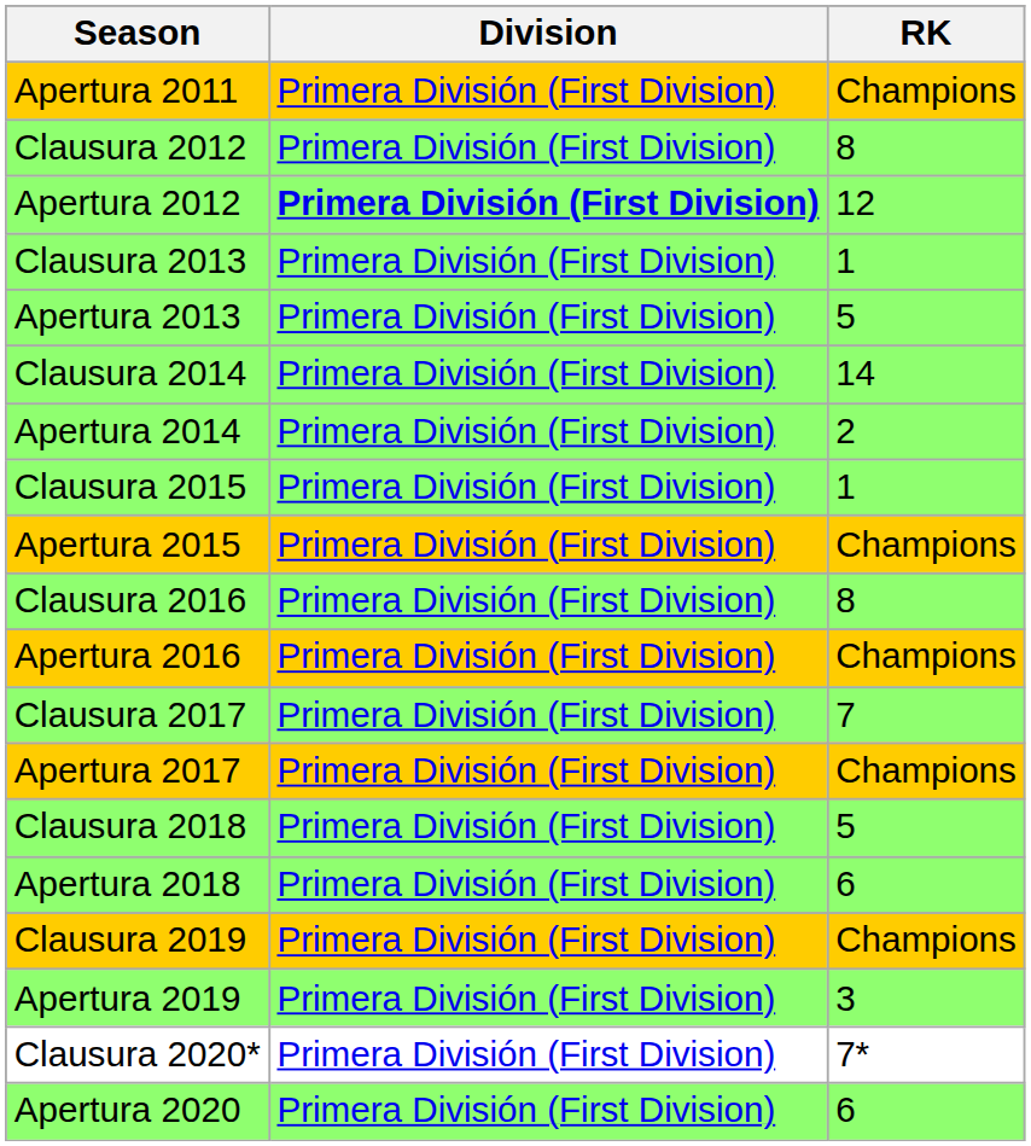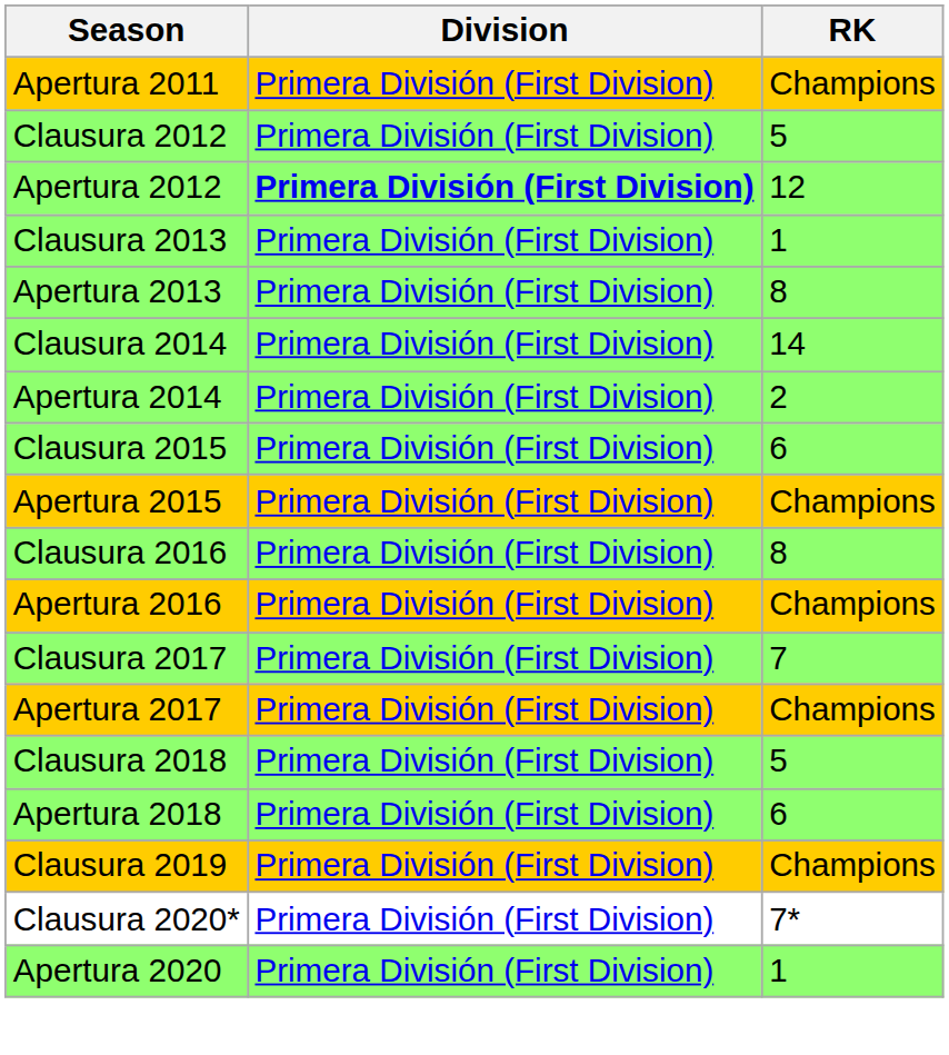 <table class="wikitable">
 <tr style="background:#f0f6fa;">
 <th>Season</th>
 <th>Division</th>
 <th>RK</th>
 </tr>
 <tr>
 <td style="background:#fc0;">Apertura 2011</td>
 <td style="background:#fc0;"><a href='#'>Primera División (First Division)</a></td>
 <td style="background:#fc0;">Champions</td>
 </tr>
 <tr>
 <td style="background:#8FFF6F;">Clausura 2012</td>
 <td style="background:#8FFF6F;"><a href='#'>Primera División (First Division)</a></td>
-<td style="background:#8FFF6F;">8</td>
+<td style="background:#8FFF6F;">5</td>
 </tr>
 <tr>
 <td style="background:#8FFF6F;">Apertura 2012</td>
 <td style="background:#8FFF6F;"><strong><a href='#'>Primera División (First Division)</a></strong></td>
 <td style="background:#8FFF6F;">12</td>
 </tr>
 <tr>
 <td style="background:#8FFF6F;">Clausura 2013</td>
 <td style="background:#8FFF6F;"><a href='#'>Primera División (First Division)</a></td>
 <td style="background:#8FFF6F;">1</td>
 </tr>
 <tr>
 <td style="background:#8FFF6F;">Apertura 2013</td>
 <td style="background:#8FFF6F;"><a href='#'>Primera División (First Division)</a></td>
-<td style="background:#8FFF6F;">5</td>
+<td style="background:#8FFF6F;">8</td>
 </tr>
 <tr>
 <td style="background:#8FFF6F;">Clausura 2014</td>
 <td style="background:#8FFF6F;"><a href='#'>Primera División (First Division)</a></td>
 <td style="background:#8FFF6F;">14</td>
 </tr>
 <tr>
 <td style="background:#8FFF6F;">Apertura 2014</td>
 <td style="background:#8FFF6F;"><a href='#'>Primera División (First Division)</a></td>
 <td style="background:#8FFF6F;">2</td>
 </tr>
 <tr>
 <td style="background:#8FFF6F;">Clausura 2015</td>
 <td style="background:#8FFF6F;"><a href='#'>Primera División (First Division)</a></td>
-<td style="background:#8FFF6F;">1</td>
+<td style="background:#8FFF6F;">6</td>
 </tr>
 <tr>
 <td style="background:#fc0;">Apertura 2015</td>
 <td style="background:#fc0;"><a href='#'>Primera División (First Division)</a></td>
 <td style="background:#fc0;">Champions</td>
 </tr>
 <tr>
 <td style="background:#8FFF6F;">Clausura 2016</td>
 <td style="background:#8FFF6F;"><a href='#'>Primera División (First Division)</a></td>
 <td style="background:#8FFF6F;">8</td>
 </tr>
 <tr>
 <td style="background:#fc0;">Apertura 2016</td>
 <td style="background:#fc0;"><a href='#'>Primera División (First Division)</a></td>
 <td style="background:#fc0;">Champions</td>
 </tr>
 <tr>
 <td style="background:#8FFF6F;">Clausura 2017</td>
 <td style="background:#8FFF6F;"><a href='#'>Primera División (First Division)</a></td>
 <td style="background:#8FFF6F;">7</td>
 </tr>
 <tr>
 <td style="background:#fc0;">Apertura 2017</td>
 <td style="background:#fc0;"><a href='#'>Primera División (First Division)</a></td>
 <td style="background:#fc0;">Champions</td>
 </tr>
 <tr>
 <td style="background:#8FFF6F;">Clausura 2018</td>
 <td style="background:#8FFF6F;"><a href='#'>Primera División (First Division)</a></td>
 <td style="background:#8FFF6F;">5</td>
 </tr>
 <tr>
 <td style="background:#8FFF6F;">Apertura 2018</td>
 <td style="background:#8FFF6F;"><a href='#'>Primera División (First Division)</a></td>
 <td style="background:#8FFF6F;">6</td>
 </tr>
 <tr>
 <td style="background:#fc0;">Clausura 2019</td>
 <td style="background:#fc0;"><a href='#'>Primera División (First Division)</a></td>
 <td style="background:#fc0;">Champions</td>
 </tr>
 <tr>
-<td style="background:#8FFF6F;">Apertura 2019</td>
-<td style="background:#8FFF6F;"><a href='#'>Primera División (First Division)</a></td>
-<td style="background:#8FFF6F;">3</td>
-</tr>
-<tr>
 <td style="background:#FFFFFF;">Clausura 2020*</td>
 <td style="background:#FFFFFF;"><a href='#'>Primera División (First Division)</a></td>
 <td style="background:#FFFFFF;">7*</td>
 </tr>
 <tr>
 <td style="background:#8FFF6F;">Apertura 2020</td>
 <td style="background:#8FFF6F;"><a href='#'>Primera División (First Division)</a></td>
-<td style="background:#8FFF6F;">6</td>
+<td style="background:#8FFF6F;">1</td>
 </tr>
 </table>
